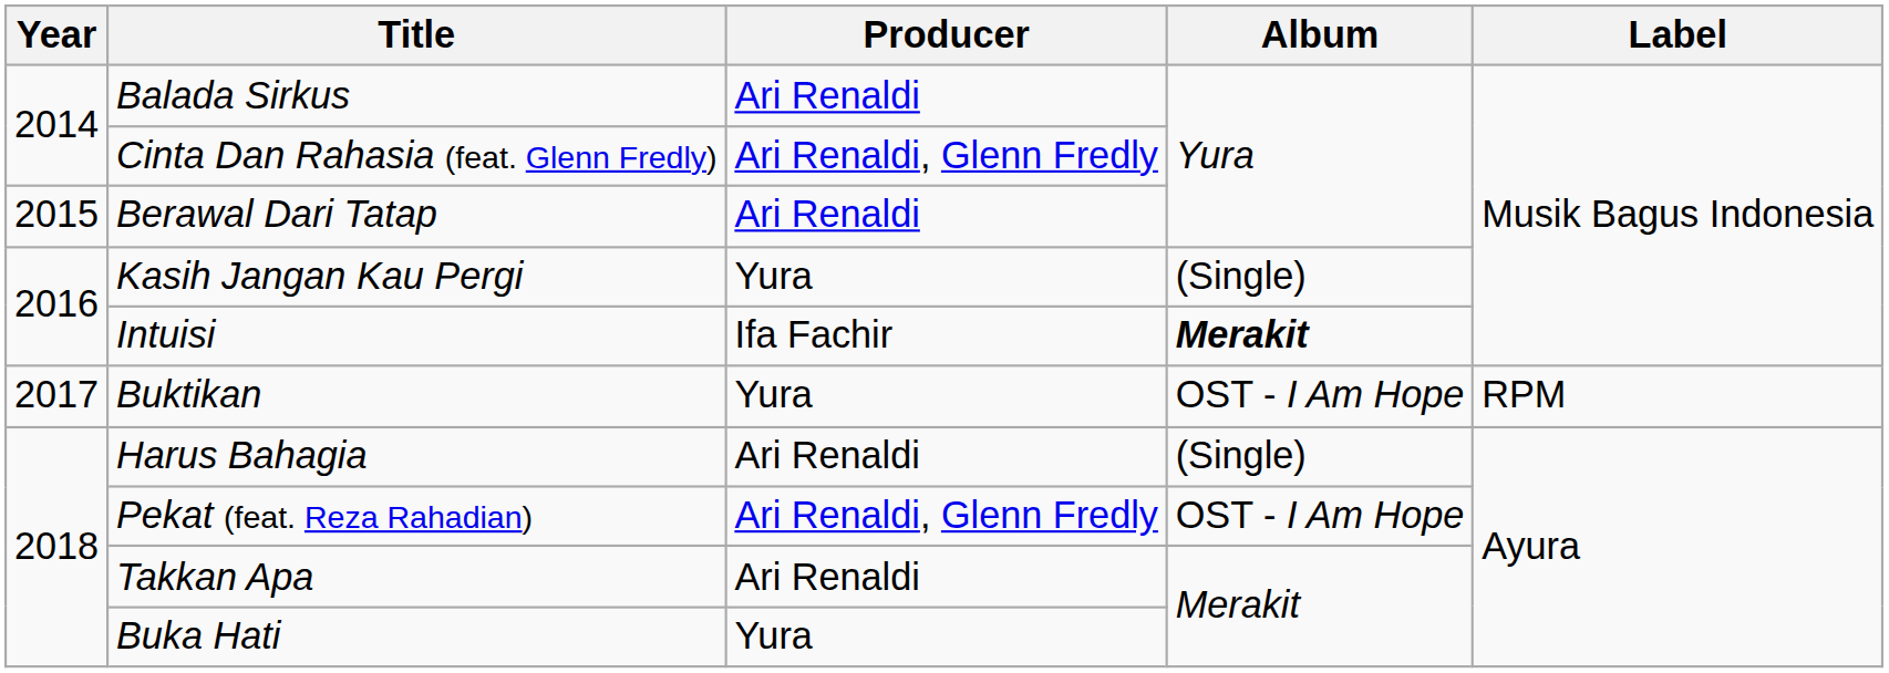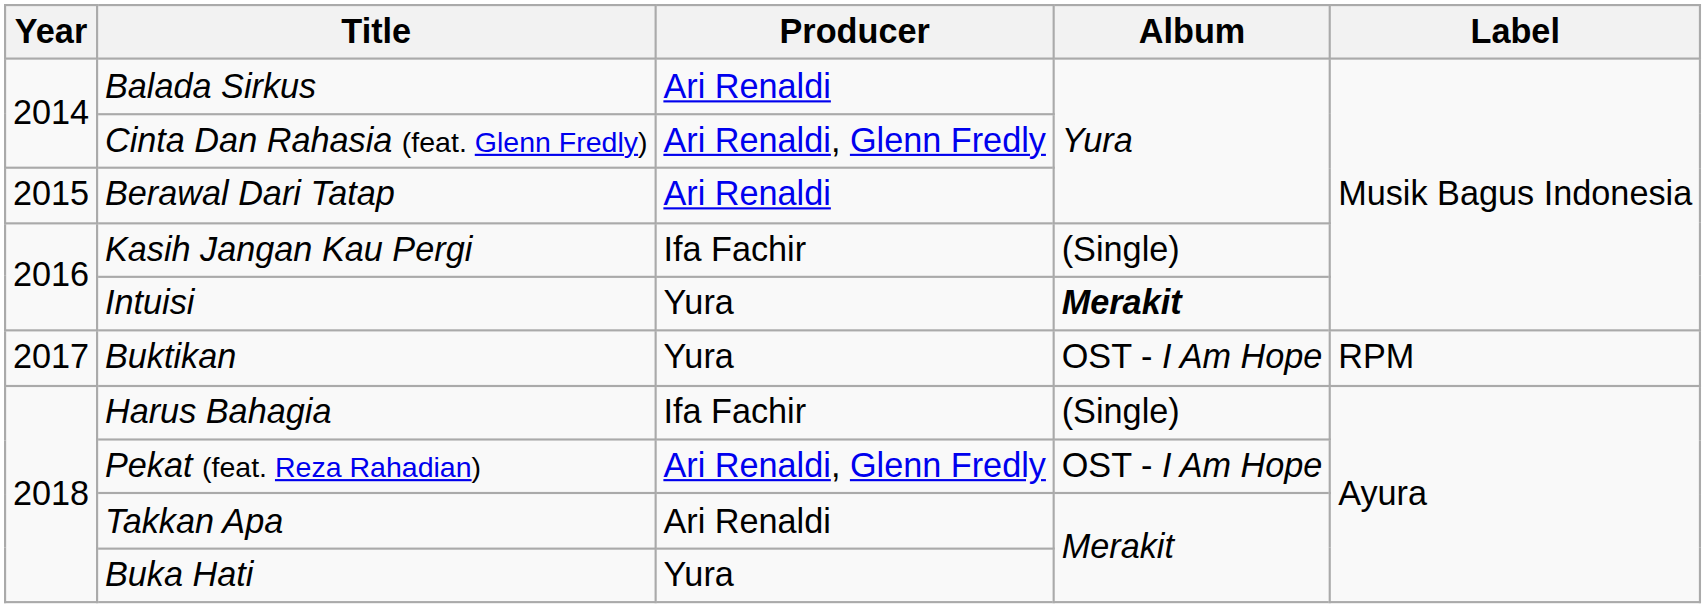 <table class="wikitable">
 <tr>
 <th>Year</th>
 <th>Title</th>
 <th>Producer</th>
 <th>Album</th>
 <th>Label</th>
 </tr>
 <tr>
 <td rowspan="2">2014</td>
 <td><em>Balada Sirkus</em></td>
 <td><a href='#'>Ari Renaldi</a></td>
 <td rowspan="3"><em>Yura</em></td>
 <td rowspan="5">Musik Bagus Indonesia</td>
 </tr>
 <tr>
 <td><em>Cinta Dan Rahasia</em> <small> (feat. <a href='#'>Glenn Fredly</a>) </small></td>
 <td><a href='#'>Ari Renaldi</a>, <a href='#'>Glenn Fredly</a></td>
 </tr>
 <tr>
 <td>2015</td>
 <td><em>Berawal Dari Tatap</em></td>
 <td><a href='#'>Ari Renaldi</a></td>
 </tr>
 <tr>
 <td rowspan="2">2016</td>
 <td><em>Kasih Jangan Kau Pergi</em></td>
-<td>Yura</td>
+<td>Ifa Fachir</td>
 <td>(Single)</td>
 </tr>
 <tr>
 <td><em>Intuisi</em></td>
-<td>Ifa Fachir</td>
+<td>Yura</td>
 <td><strong><em>Merakit</em></strong></td>
 </tr>
 <tr>
 <td>2017</td>
 <td><em>Buktikan</em></td>
 <td>Yura</td>
 <td>OST - <em>I Am Hope</em></td>
 <td>RPM</td>
 </tr>
 <tr>
 <td rowspan="4">2018</td>
 <td><em>Harus Bahagia</em></td>
-<td>Ari Renaldi</td>
+<td>Ifa Fachir</td>
 <td>(Single)</td>
 <td rowspan="4">Ayura</td>
 </tr>
 <tr>
 <td><em>Pekat</em> <small>(feat. <a href='#'>Reza Rahadian</a>)</small></td>
 <td><a href='#'>Ari Renaldi</a>, <a href='#'>Glenn Fredly</a></td>
 <td>OST - <em>I Am Hope</em></td>
 </tr>
 <tr>
 <td><em>Takkan Apa</em></td>
 <td>Ari Renaldi</td>
 <td rowspan="2"><em>Merakit</em></td>
 </tr>
 <tr>
 <td><em>Buka Hati</em></td>
 <td>Yura</td>
 </tr>
 </table>
